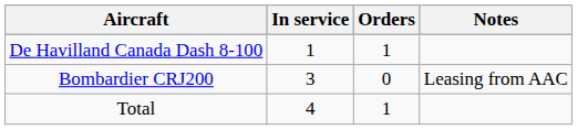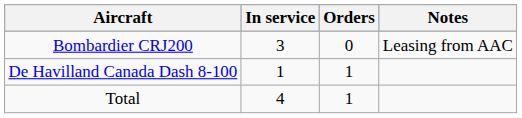 <table class="wikitable sortable" style="border-collapse:collapse;text-align:center;">
 <tr style="background:#036">
 <th>Aircraft</th>
 <th>In service</th>
 <th>Orders</th>
 <th>Notes</th>
 </tr>
 <tr>
+<td><a href='#'>Bombardier CRJ200</a></td>
+<td>3</td>
+<td>0</td>
+<td>Leasing from AAC</td>
+</tr>
+<tr>
 <td><a href='#'>De Havilland Canada Dash 8-100</a></td>
 <td>1</td>
 <td>1</td>
 <td></td>
-</tr>
-<tr>
-<td><a href='#'>Bombardier CRJ200</a></td>
-<td>3</td>
-<td>0</td>
-<td>Leasing from AAC</td>
 </tr>
 <tr>
 <td>Total</td>
 <td>4</td>
 <td>1</td>
 </tr>
 </table>
